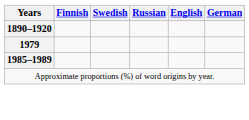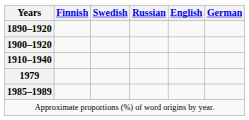 <table class="wikitable" style="clear:right;float:right;margin-left:1em" padding="20px">
 <tr>
 <th>Years</th>
 <th><a href='#'>Finnish</a></th>
 <th><a href='#'>Swedish</a></th>
 <th><a href='#'>Russian</a></th>
 <th><a href='#'>English</a></th>
 <th><a href='#'>German</a></th>
 </tr>
 <tr>
 <th>1890–1920</th>
+<td></td>
+<td></td>
+<td></td>
+<td></td>
+<td></td>
+</tr>
+<tr>
+<th>1900–1920</th>
+<td></td>
+<td></td>
+<td></td>
+<td></td>
+<td></td>
+</tr>
+<tr>
+<th>1910–1940</th>
 <td></td>
 <td></td>
 <td></td>
 <td></td>
 <td></td>
 </tr>
 <tr>
 <th>1979</th>
 <td></td>
 <td></td>
 <td></td>
 <td></td>
 <td></td>
 </tr>
 <tr>
 <th>1985–1989</th>
 <td></td>
 <td></td>
 <td></td>
 <td></td>
 <td></td>
 </tr>
 <tr>
 <td colspan=6 style="text-align:center;"><small>Approximate proportions (%) of word origins by year. </small></td>
 </tr>
 </table>
